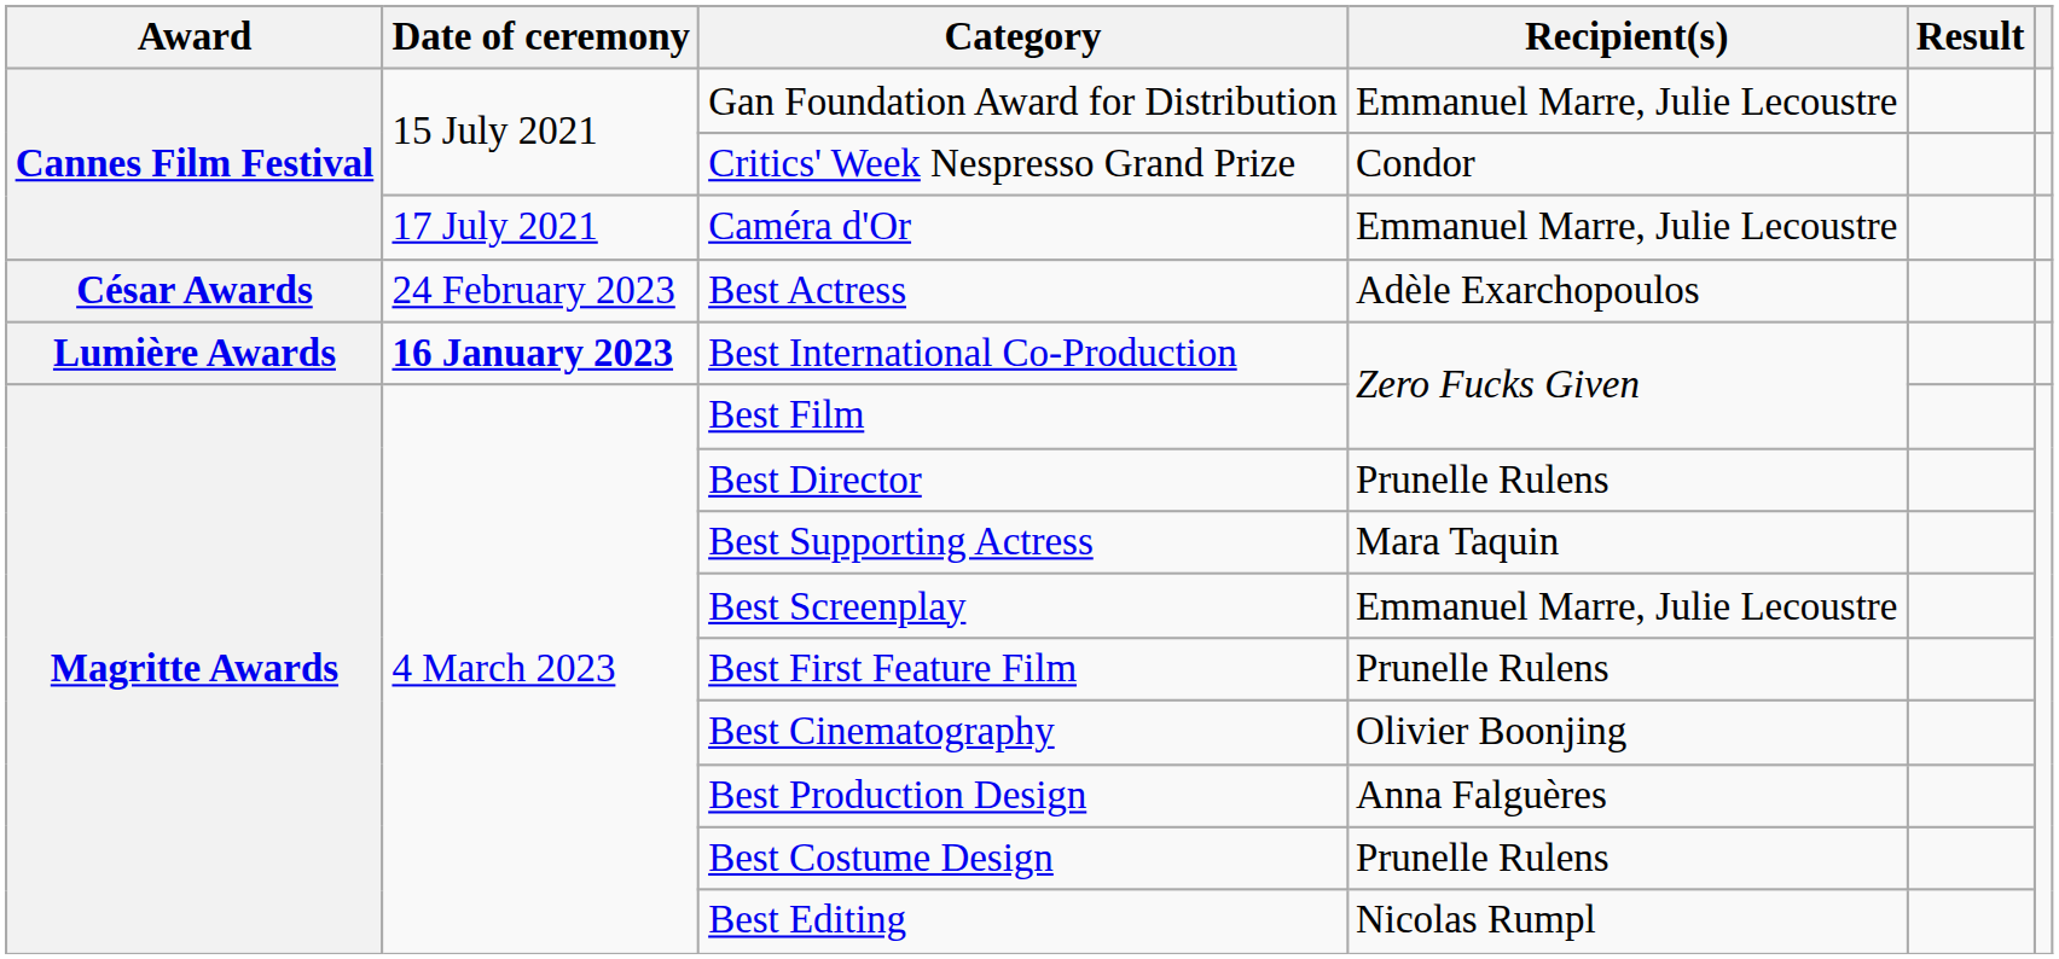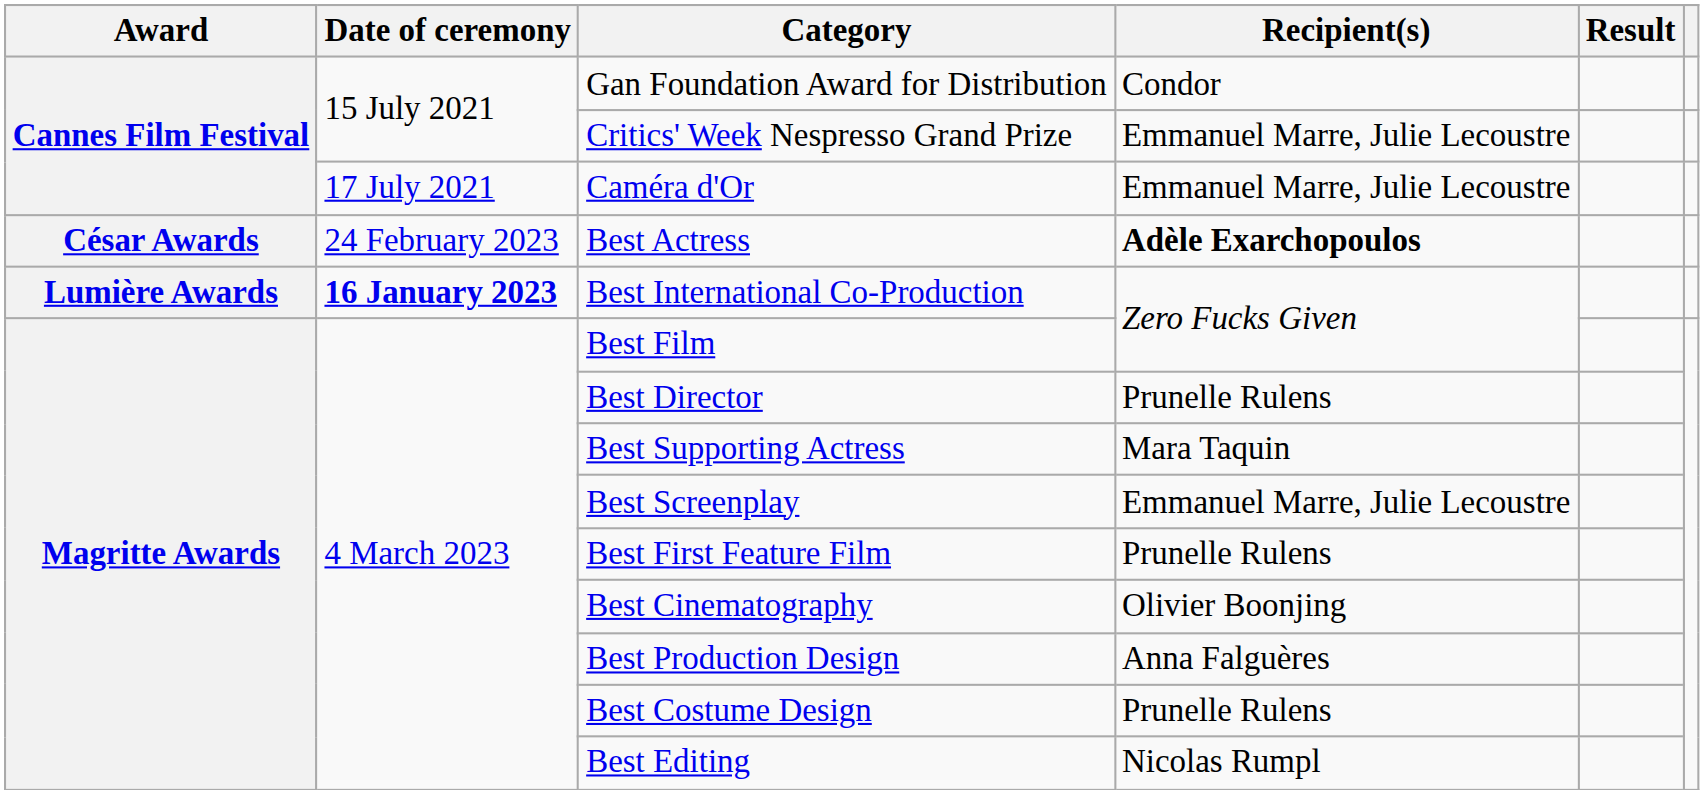 <table class="wikitable sortable plainrowheaders">
 <tr>
 <th scope="col">Award</th>
 <th scope="col">Date of ceremony</th>
 <th scope="col">Category</th>
 <th scope="col">Recipient(s)</th>
 <th scope="col">Result</th>
 <th scope="col" class="unsortable"></th>
 </tr>
 <tr>
 <th rowspan="3" scope="row"><a href='#'>Cannes Film Festival</a></th>
 <td rowspan="2">15 July 2021</td>
 <td>Gan Foundation Award for Distribution</td>
-<td>Emmanuel Marre, Julie Lecoustre</td>
+<td>Condor</td>
 <td></td>
 <td align="center"></td>
 </tr>
 <tr>
 <td><a href='#'>Critics' Week</a> Nespresso Grand Prize</td>
-<td>Condor</td>
+<td>Emmanuel Marre, Julie Lecoustre</td>
 <td></td>
 <td align="center"></td>
 </tr>
 <tr>
 <td><a href='#'>17 July 2021</a></td>
 <td><a href='#'>Caméra d'Or</a></td>
 <td>Emmanuel Marre, Julie Lecoustre</td>
 <td></td>
 <td align="center"></td>
 </tr>
 <tr>
 <th scope="row"><a href='#'>César Awards</a></th>
 <td><a href='#'>24 February 2023</a></td>
 <td><a href='#'>Best Actress</a></td>
-<td>Adèle Exarchopoulos</td>
+<td><strong>Adèle Exarchopoulos</strong></td>
 <td></td>
 <td align="center"></td>
 </tr>
 <tr>
 <th scope="row"><a href='#'>Lumière Awards</a></th>
 <td><strong><a href='#'>16 January 2023</a></strong></td>
 <td><a href='#'>Best International Co-Production</a></td>
 <td rowspan="2"><em>Zero Fucks Given</em></td>
 <td></td>
 <td align="center"></td>
 </tr>
 <tr>
 <th scope="row" rowspan="9"><a href='#'>Magritte Awards</a></th>
 <td rowspan="9"><a href='#'>4 March 2023</a></td>
 <td><a href='#'>Best Film</a></td>
 <td></td>
 <td align="center" rowspan="9"></td>
 </tr>
 <tr>
 <td><a href='#'>Best Director</a></td>
 <td>Prunelle Rulens</td>
 <td></td>
 </tr>
 <tr>
 <td><a href='#'>Best Supporting Actress</a></td>
 <td>Mara Taquin</td>
 <td></td>
 </tr>
 <tr>
 <td><a href='#'>Best Screenplay</a></td>
 <td>Emmanuel Marre, Julie Lecoustre</td>
 <td></td>
 </tr>
 <tr>
 <td><a href='#'>Best First Feature Film</a></td>
 <td>Prunelle Rulens</td>
 <td></td>
 </tr>
 <tr>
 <td><a href='#'>Best Cinematography</a></td>
 <td>Olivier Boonjing</td>
 <td></td>
 </tr>
 <tr>
 <td><a href='#'>Best Production Design</a></td>
 <td>Anna Falguères</td>
 <td></td>
 </tr>
 <tr>
 <td><a href='#'>Best Costume Design</a></td>
 <td>Prunelle Rulens</td>
 <td></td>
 </tr>
 <tr>
 <td><a href='#'>Best Editing</a></td>
 <td>Nicolas Rumpl</td>
 <td></td>
 </tr>
 </table>
